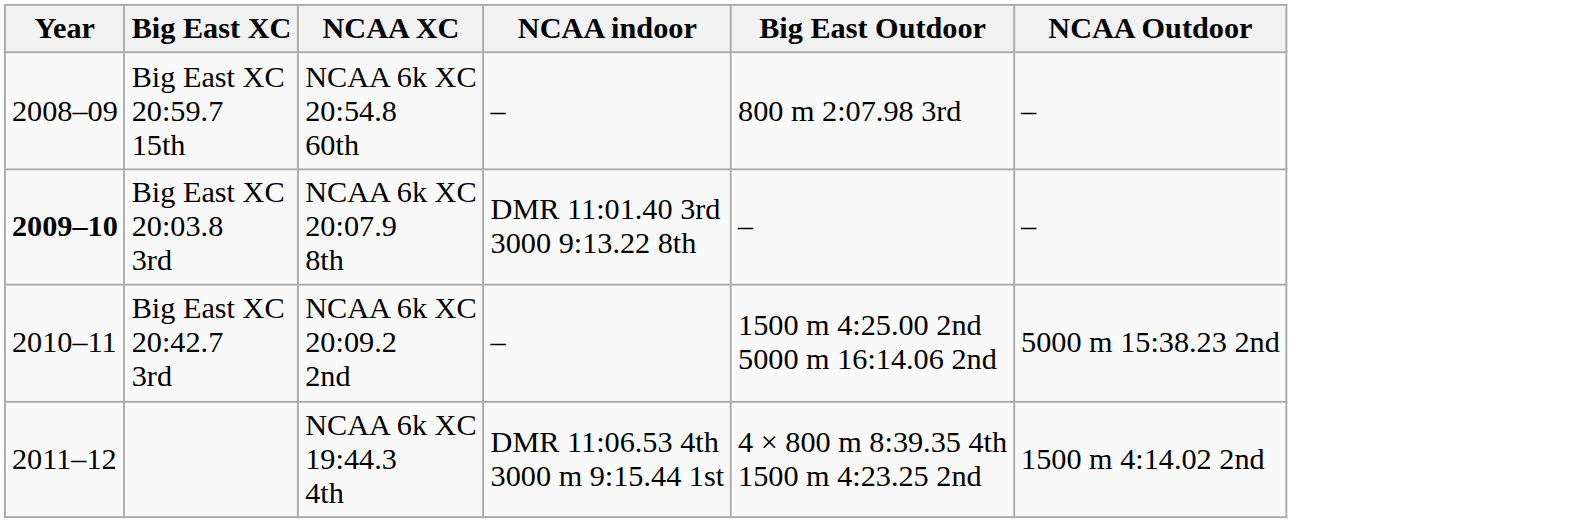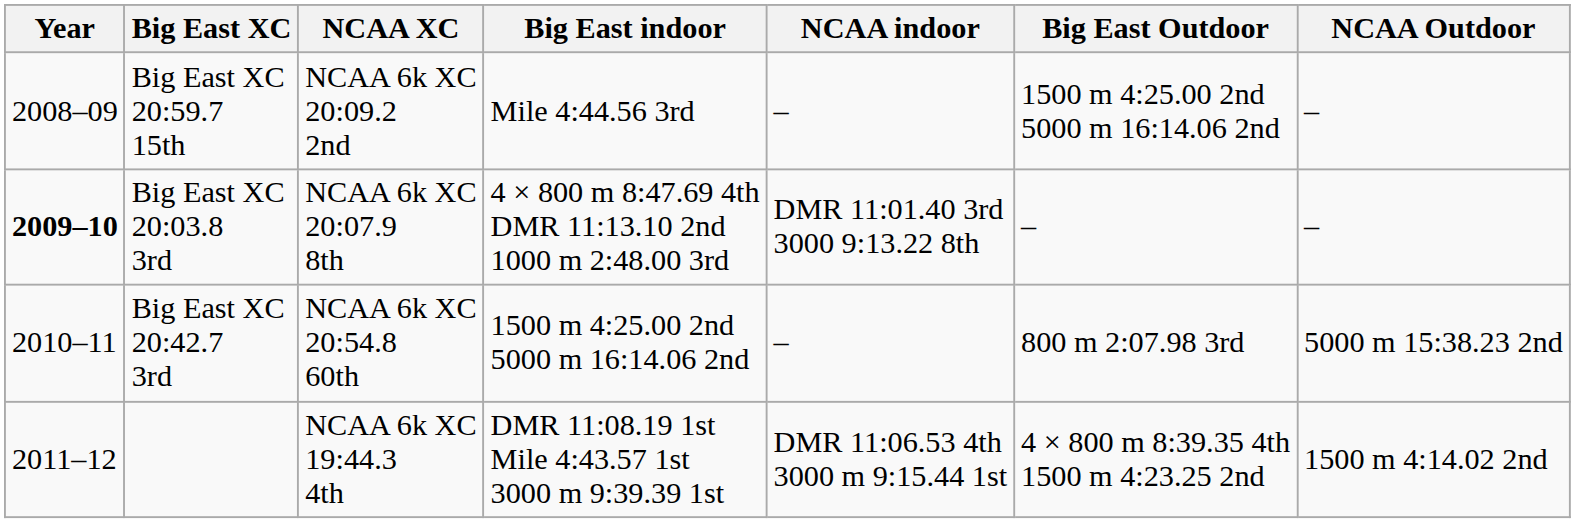 <table class="wikitable sortable">
 <tr>
 <th>Year</th>
 <th>Big East XC</th>
 <th>NCAA XC</th>
+<th>Big East indoor</th>
 <th>NCAA indoor</th>
 <th>Big East Outdoor</th>
 <th>NCAA Outdoor</th>
 </tr>
 <tr>
 <td>2008–09</td>
 <td>Big East XC<br> 20:59.7<br> 15th</td>
-<td>NCAA 6k XC<br> 20:54.8<br> 60th</td>
+<td>NCAA 6k XC<br> 20:09.2<br> 2nd</td>
+<td>Mile 4:44.56 3rd</td>
 <td>–</td>
-<td>800 m 2:07.98 3rd</td>
+<td>1500 m 4:25.00 2nd<br> 5000 m 16:14.06 2nd</td>
 <td>–</td>
 </tr>
 <tr>
 <td><strong>2009–10</strong></td>
 <td>Big East XC<br> 20:03.8<br> 3rd</td>
 <td>NCAA 6k XC<br> 20:07.9<br> 8th</td>
+<td>4 × 800 m 8:47.69 4th<br> DMR 11:13.10 2nd<br> 1000 m 2:48.00 3rd</td>
 <td>DMR 11:01.40 3rd<br> 3000 9:13.22 8th</td>
 <td>–</td>
 <td>–</td>
 </tr>
 <tr>
 <td>2010–11</td>
 <td>Big East XC<br> 20:42.7<br> 3rd</td>
-<td>NCAA 6k XC<br> 20:09.2<br> 2nd</td>
+<td>NCAA 6k XC<br> 20:54.8<br> 60th</td>
+<td>1500 m 4:25.00 2nd<br> 5000 m 16:14.06 2nd</td>
 <td>–</td>
-<td>1500 m 4:25.00 2nd<br> 5000 m 16:14.06 2nd</td>
+<td>800 m 2:07.98 3rd</td>
 <td>5000 m 15:38.23 2nd</td>
 </tr>
 <tr>
 <td>2011–12</td>
 <td></td>
 <td>NCAA 6k XC<br> 19:44.3<br> 4th</td>
+<td>DMR 11:08.19 1st<br> Mile 4:43.57 1st<br>  3000 m 9:39.39 1st</td>
 <td>DMR 11:06.53 4th<br>  3000 m 9:15.44 1st</td>
 <td>4 × 800 m 8:39.35 4th<br> 1500 m 4:23.25 2nd</td>
 <td>1500 m 4:14.02 2nd</td>
 </tr>
 </table>
